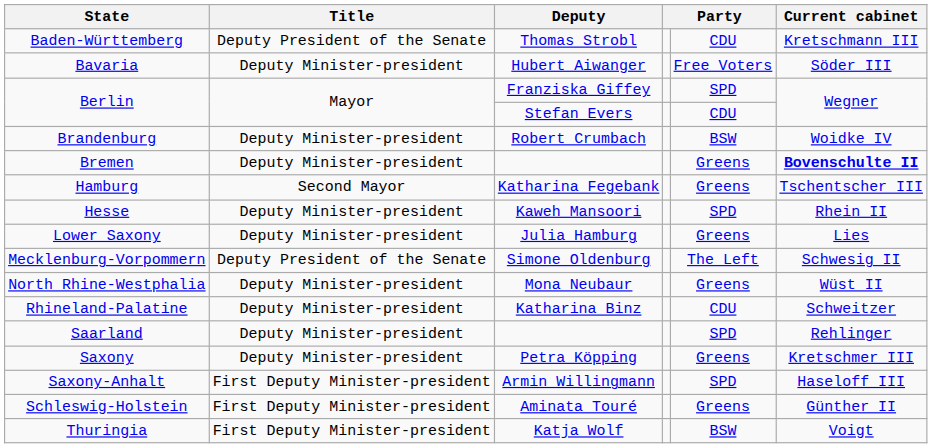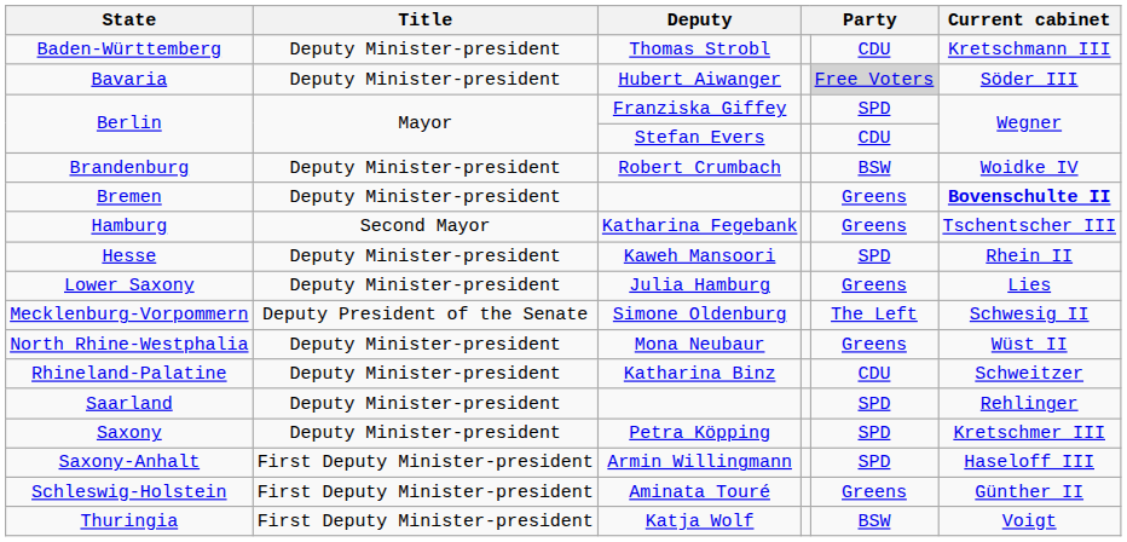 <table class="wikitable sortable" style="text-align:center">
 <tr>
 <th>State</th>
 <th>Title</th>
 <th>Deputy</th>
 <th colspan=2>Party</th>
 <th>Current cabinet</th>
 </tr>
 <tr>
 <td><a href='#'>Baden-Württemberg</a></td>
-<td>Deputy President of the Senate</td>
+<td>Deputy Minister-president</td>
 <td data-sort-value="Strobl, Thomas"><a href='#'>Thomas Strobl</a></td>
 <td></td>
 <td><a href='#'>CDU</a></td>
 <td><a href='#'>Kretschmann III</a></td>
 </tr>
 <tr>
 <td><a href='#'>Bavaria</a></td>
 <td>Deputy Minister-president</td>
 <td data-sort-value="Aiwanger, Hubert"><a href='#'>Hubert Aiwanger</a></td>
 <td></td>
-<td><a href='#'>Free Voters</a></td>
+<td style="background: lightgrey;"><a href='#'>Free Voters</a></td>
 <td><a href='#'>Söder III</a></td>
 </tr>
 <tr>
 <td rowspan=2><a href='#'>Berlin</a></td>
 <td rowspan=2>Mayor</td>
 <td data-sort-value="Giffey, Franziska"><a href='#'>Franziska Giffey</a></td>
 <td></td>
 <td><a href='#'>SPD</a></td>
 <td rowspan=2><a href='#'>Wegner</a></td>
 </tr>
 <tr>
 <td data-sort-value="Evers, Stefan"><a href='#'>Stefan Evers</a></td>
 <td></td>
 <td><a href='#'>CDU</a></td>
 </tr>
 <tr>
 <td><a href='#'>Brandenburg</a></td>
 <td>Deputy Minister-president</td>
 <td data-sort-value="Crumbach, Robert"><a href='#'>Robert Crumbach</a></td>
 <td></td>
 <td><a href='#'>BSW</a></td>
 <td><a href='#'>Woidke IV</a></td>
 </tr>
 <tr>
 <td><a href='#'>Bremen</a></td>
 <td>Deputy Minister-president</td>
 <td data-sort-value="Fecker, Björn"></td>
 <td></td>
 <td><a href='#'>Greens</a></td>
 <td><strong><a href='#'>Bovenschulte II</a></strong></td>
 </tr>
 <tr>
 <td><a href='#'>Hamburg</a></td>
 <td>Second Mayor</td>
 <td data-sort-value="Fegebank, Katharina"><a href='#'>Katharina Fegebank</a></td>
 <td></td>
 <td><a href='#'>Greens</a></td>
 <td><a href='#'>Tschentscher III</a></td>
 </tr>
 <tr>
 <td><a href='#'>Hesse</a></td>
 <td>Deputy Minister-president</td>
 <td data-sort-value="Mansoori, Kaweh"><a href='#'>Kaweh Mansoori</a></td>
 <td></td>
 <td><a href='#'>SPD</a></td>
 <td><a href='#'>Rhein II</a></td>
 </tr>
 <tr>
 <td><a href='#'>Lower Saxony</a></td>
 <td>Deputy Minister-president</td>
 <td data-sort-value="Hamburg, Julia"><a href='#'>Julia Hamburg</a></td>
 <td></td>
 <td><a href='#'>Greens</a></td>
 <td><a href='#'>Lies</a></td>
 </tr>
 <tr>
 <td><a href='#'>Mecklenburg-Vorpommern</a></td>
 <td>Deputy President of the Senate</td>
 <td data-sort-value="Oldenburg, Simone"><a href='#'>Simone Oldenburg</a></td>
 <td></td>
 <td><a href='#'>The Left</a></td>
 <td><a href='#'>Schwesig II</a></td>
 </tr>
 <tr>
 <td><a href='#'>North Rhine-Westphalia</a></td>
 <td>Deputy Minister-president</td>
 <td data-sort-value="Neubaur, Mona"><a href='#'>Mona Neubaur</a></td>
 <td></td>
 <td><a href='#'>Greens</a></td>
 <td><a href='#'>Wüst II</a></td>
 </tr>
 <tr>
 <td><a href='#'>Rhineland-Palatine</a></td>
 <td>Deputy Minister-president</td>
 <td data-sort-value="Binz, Katharina"><a href='#'>Katharina Binz</a></td>
 <td></td>
 <td><a href='#'>CDU</a></td>
 <td><a href='#'>Schweitzer</a></td>
 </tr>
 <tr>
 <td><a href='#'>Saarland</a></td>
 <td>Deputy Minister-president</td>
 <td data-sort-value="Barke, Jürgen"></td>
 <td></td>
 <td><a href='#'>SPD</a></td>
 <td><a href='#'>Rehlinger</a></td>
 </tr>
 <tr>
 <td><a href='#'>Saxony</a></td>
 <td>Deputy Minister-president</td>
 <td data-sort-value="Köpping, Petra"><a href='#'>Petra Köpping</a></td>
 <td></td>
-<td><a href='#'>Greens</a></td>
+<td><a href='#'>SPD</a></td>
 <td><a href='#'>Kretschmer III</a></td>
 </tr>
 <tr>
 <td><a href='#'>Saxony-Anhalt</a></td>
 <td>First Deputy Minister-president</td>
 <td data-sort-value="Willingmann, Armin"><a href='#'>Armin Willingmann</a></td>
 <td></td>
 <td><a href='#'>SPD</a></td>
 <td><a href='#'>Haseloff III</a></td>
 </tr>
 <tr>
 <td><a href='#'>Schleswig-Holstein</a></td>
 <td>First Deputy Minister-president</td>
 <td data-sort-value="Touré, Aminata"><a href='#'> Aminata Touré</a></td>
 <td></td>
 <td><a href='#'>Greens</a></td>
 <td><a href='#'>Günther II</a></td>
 </tr>
 <tr>
 <td><a href='#'>Thuringia</a></td>
 <td>First Deputy Minister-president</td>
 <td data-sort-value="Wolf, Katja"><a href='#'>Katja Wolf</a></td>
 <td></td>
 <td><a href='#'>BSW</a></td>
 <td><a href='#'>Voigt</a></td>
 </tr>
 </table>
